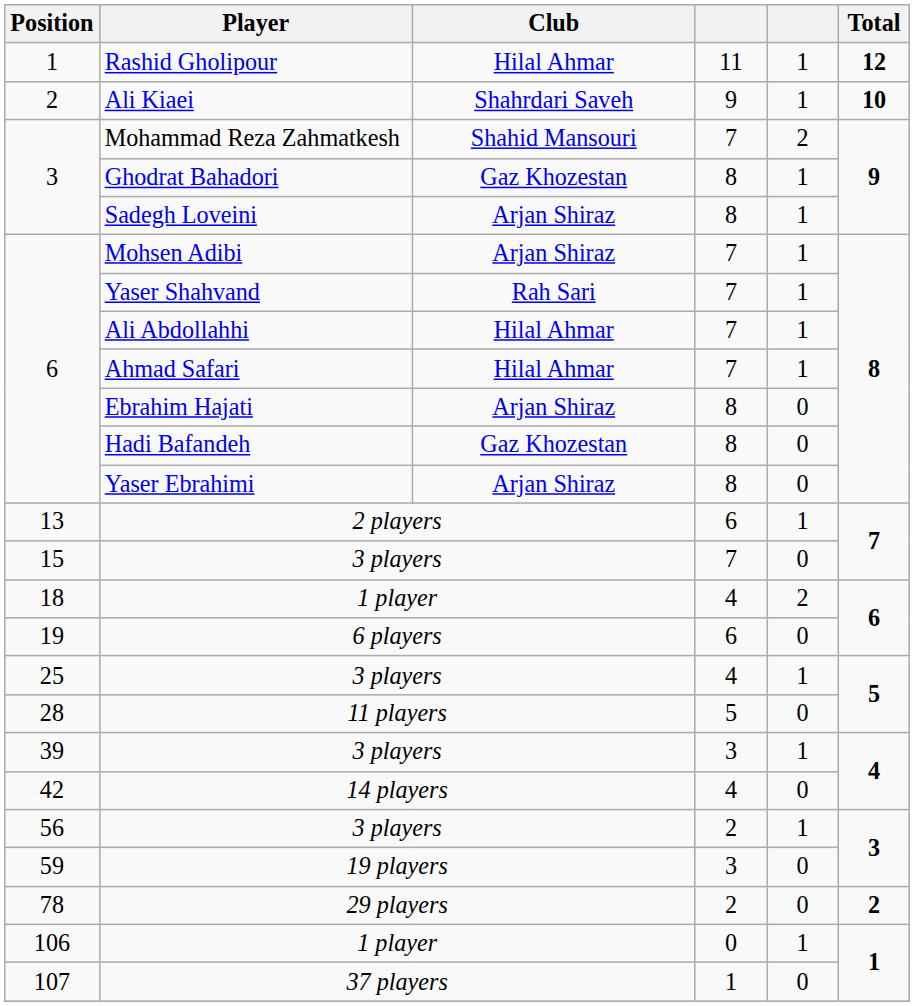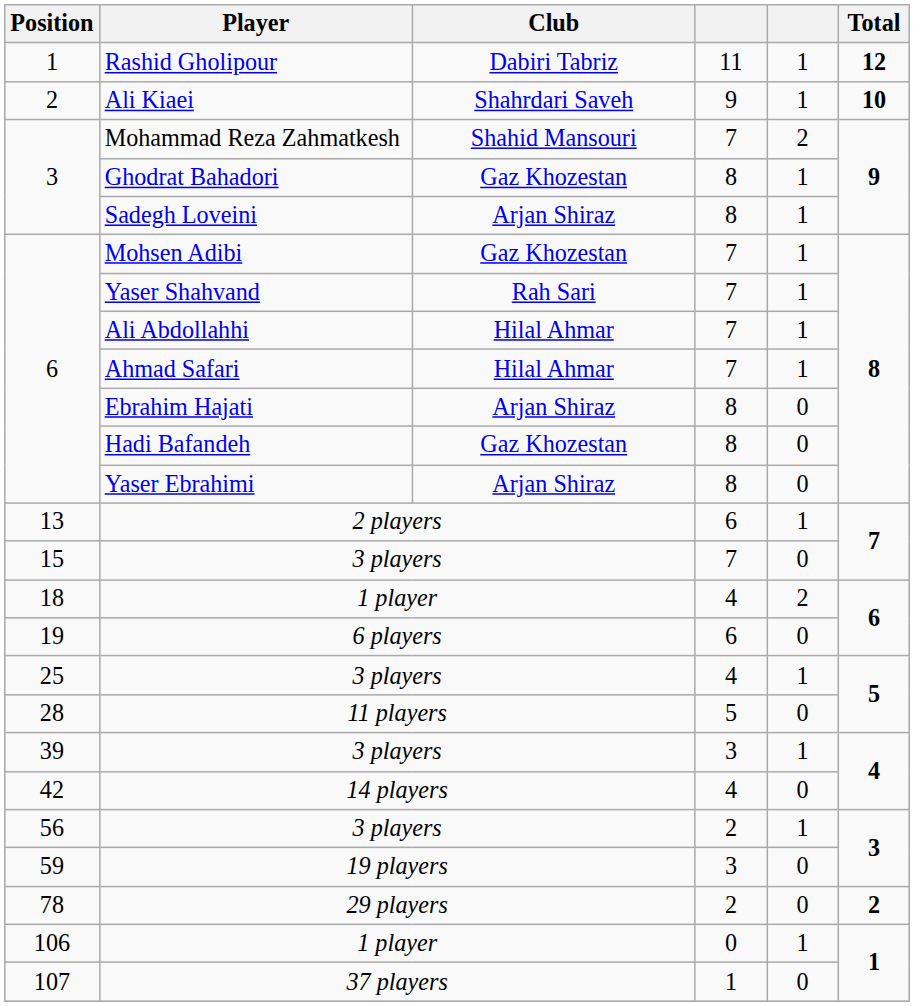 <table class="wikitable" style="text-align: center;">
 <tr>
 <th width=50>Position</th>
 <th width=200>Player</th>
 <th width=180>Club</th>
 <th width=40></th>
 <th width=40></th>
 <th width=40>Total</th>
 </tr>
 <tr>
 <td rowspan=1 align="center">1</td>
 <td style="text-align:left"> <a href='#'>Rashid Gholipour</a></td>
-<td><a href='#'>Hilal Ahmar</a></td>
+<td><a href='#'>Dabiri Tabriz</a></td>
 <td>11</td>
 <td>1</td>
 <td rowspan=1 style="text-align:center"><strong>12</strong></td>
 </tr>
 <tr>
 <td rowspan=1 align="center">2</td>
 <td style="text-align:left"> <a href='#'>Ali Kiaei</a></td>
 <td><a href='#'>Shahrdari Saveh</a></td>
 <td>9</td>
 <td>1</td>
 <td rowspan=1 style="text-align:center"><strong>10</strong></td>
 </tr>
 <tr>
 <td rowspan=3 align="center">3</td>
 <td style="text-align:left"> Mohammad Reza Zahmatkesh</td>
 <td><a href='#'>Shahid Mansouri</a></td>
 <td>7</td>
 <td>2</td>
 <td rowspan=3 style="text-align:center"><strong>9</strong></td>
 </tr>
 <tr>
 <td style="text-align:left"> <a href='#'>Ghodrat Bahadori</a></td>
 <td><a href='#'>Gaz Khozestan</a></td>
 <td>8</td>
 <td>1</td>
 </tr>
 <tr>
 <td style="text-align:left"> <a href='#'>Sadegh Loveini</a></td>
 <td><a href='#'>Arjan Shiraz</a></td>
 <td>8</td>
 <td>1</td>
 </tr>
 <tr>
 <td rowspan=7 align="center">6</td>
 <td style="text-align:left"> <a href='#'>Mohsen Adibi</a></td>
-<td><a href='#'>Arjan Shiraz</a></td>
+<td><a href='#'>Gaz Khozestan</a></td>
 <td>7</td>
 <td>1</td>
 <td rowspan=7 style="text-align:center"><strong>8</strong></td>
 </tr>
 <tr>
 <td style="text-align:left"> <a href='#'>Yaser Shahvand</a></td>
 <td><a href='#'>Rah Sari</a></td>
 <td>7</td>
 <td>1</td>
 </tr>
 <tr>
 <td style="text-align:left"> <a href='#'>Ali Abdollahhi</a></td>
 <td><a href='#'>Hilal Ahmar</a></td>
 <td>7</td>
 <td>1</td>
 </tr>
 <tr>
 <td style="text-align:left"> <a href='#'>Ahmad Safari</a></td>
 <td><a href='#'>Hilal Ahmar</a></td>
 <td>7</td>
 <td>1</td>
 </tr>
 <tr>
 <td style="text-align:left"> <a href='#'>Ebrahim Hajati</a></td>
 <td><a href='#'>Arjan Shiraz</a></td>
 <td>8</td>
 <td>0</td>
 </tr>
 <tr>
 <td style="text-align:left"> <a href='#'>Hadi Bafandeh</a></td>
 <td><a href='#'>Gaz Khozestan</a></td>
 <td>8</td>
 <td>0</td>
 </tr>
 <tr>
 <td style="text-align:left"> <a href='#'>Yaser Ebrahimi</a></td>
 <td><a href='#'>Arjan Shiraz</a></td>
 <td>8</td>
 <td>0</td>
 </tr>
 <tr>
 <td align="center">13</td>
 <td colspan=2><em>2 players</em></td>
 <td>6</td>
 <td>1</td>
 <td rowspan=2><strong>7</strong></td>
 </tr>
 <tr>
 <td align="center">15</td>
 <td colspan=2><em>3 players</em></td>
 <td>7</td>
 <td>0</td>
 </tr>
 <tr>
 <td align="center">18</td>
 <td colspan=2><em>1 player</em></td>
 <td>4</td>
 <td>2</td>
 <td rowspan=2><strong>6</strong></td>
 </tr>
 <tr>
 <td align="center">19</td>
 <td colspan=2><em>6 players</em></td>
 <td>6</td>
 <td>0</td>
 </tr>
 <tr>
 <td align="center">25</td>
 <td colspan=2><em>3 players</em></td>
 <td>4</td>
 <td>1</td>
 <td rowspan=2><strong>5</strong></td>
 </tr>
 <tr>
 <td align="center">28</td>
 <td colspan=2><em>11 players</em></td>
 <td>5</td>
 <td>0</td>
 </tr>
 <tr>
 <td align="center">39</td>
 <td colspan=2><em>3 players</em></td>
 <td>3</td>
 <td>1</td>
 <td rowspan=2><strong>4</strong></td>
 </tr>
 <tr>
 <td align="center">42</td>
 <td colspan=2><em>14 players</em></td>
 <td>4</td>
 <td>0</td>
 </tr>
 <tr>
 <td align="center">56</td>
 <td colspan=2><em>3 players</em></td>
 <td>2</td>
 <td>1</td>
 <td rowspan=2><strong>3</strong></td>
 </tr>
 <tr>
 <td align="center">59</td>
 <td colspan=2><em>19 players</em></td>
 <td>3</td>
 <td>0</td>
 </tr>
 <tr>
 <td align="center">78</td>
 <td colspan=2><em>29 players</em></td>
 <td>2</td>
 <td>0</td>
 <td><strong>2</strong></td>
 </tr>
 <tr>
 <td align="center">106</td>
 <td colspan=2><em>1 player</em></td>
 <td>0</td>
 <td>1</td>
 <td rowspan=2><strong>1</strong></td>
 </tr>
 <tr>
 <td align="center">107</td>
 <td colspan=2><em>37 players</em></td>
 <td>1</td>
 <td>0</td>
 </tr>
 <tr>
 </tr>
 </table>
